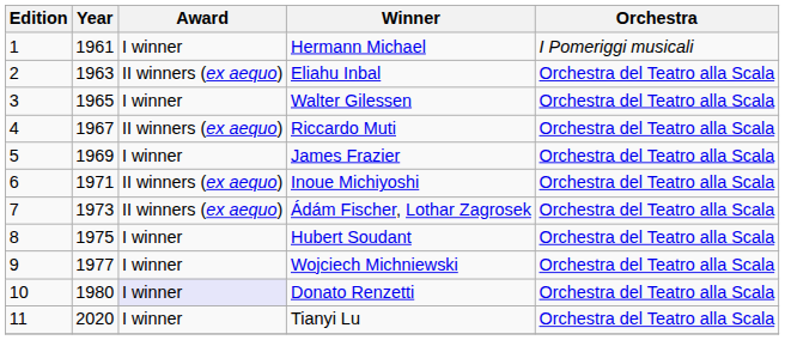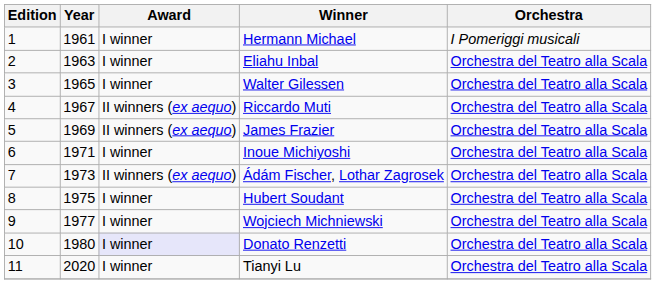 <table class="wikitable sortable">
 <tr>
 <th>Edition</th>
 <th>Year</th>
 <th>Award</th>
 <th>Winner</th>
 <th>Orchestra</th>
 </tr>
 <tr>
 <td>1</td>
 <td>1961</td>
 <td>I winner</td>
 <td><a href='#'>Hermann Michael</a></td>
 <td><em>I Pomeriggi musicali</em></td>
 </tr>
 <tr>
 <td>2</td>
 <td>1963</td>
-<td>II winners  (<em><a href='#'>ex aequo</a></em>)</td>
+<td>I winner</td>
 <td><a href='#'>Eliahu Inbal</a></td>
 <td><a href='#'>Orchestra del Teatro alla Scala</a></td>
 </tr>
 <tr>
 <td>3</td>
 <td>1965</td>
 <td>I winner</td>
 <td><a href='#'>Walter Gilessen</a></td>
 <td><a href='#'>Orchestra del Teatro alla Scala</a></td>
 </tr>
 <tr>
 <td>4</td>
 <td>1967</td>
 <td>II winners  (<em><a href='#'>ex aequo</a></em>)</td>
 <td><a href='#'>Riccardo Muti</a></td>
 <td><a href='#'>Orchestra del Teatro alla Scala</a></td>
 </tr>
 <tr>
 <td>5</td>
 <td>1969</td>
-<td>I winner</td>
+<td>II winners  (<em><a href='#'>ex aequo</a></em>)</td>
 <td><a href='#'>James Frazier</a></td>
 <td><a href='#'>Orchestra del Teatro alla Scala</a></td>
 </tr>
 <tr>
 <td>6</td>
 <td>1971</td>
-<td>II winners  (<em><a href='#'>ex aequo</a></em>)</td>
+<td>I winner</td>
 <td><a href='#'>Inoue Michiyoshi</a></td>
 <td><a href='#'>Orchestra del Teatro alla Scala</a></td>
 </tr>
 <tr>
 <td>7</td>
 <td>1973</td>
 <td>II winners  (<em><a href='#'>ex aequo</a></em>)</td>
 <td><a href='#'>Ádám Fischer</a>, <a href='#'>Lothar Zagrosek</a></td>
 <td><a href='#'>Orchestra del Teatro alla Scala</a></td>
 </tr>
 <tr>
 <td>8</td>
 <td>1975</td>
 <td>I winner</td>
 <td><a href='#'>Hubert Soudant</a></td>
 <td><a href='#'>Orchestra del Teatro alla Scala</a></td>
 </tr>
 <tr>
 <td>9</td>
 <td>1977</td>
 <td>I winner</td>
 <td><a href='#'>Wojciech Michniewski</a></td>
 <td><a href='#'>Orchestra del Teatro alla Scala</a></td>
 </tr>
 <tr>
 <td>10</td>
 <td>1980</td>
 <td style="background: lavender;">I winner</td>
 <td><a href='#'>Donato Renzetti</a></td>
 <td><a href='#'>Orchestra del Teatro alla Scala</a></td>
 </tr>
 <tr>
 <td>11</td>
 <td>2020</td>
 <td>I winner</td>
 <td>Tianyi Lu</td>
 <td><a href='#'>Orchestra del Teatro alla Scala</a></td>
 </tr>
 <tr>
 </tr>
 </table>
